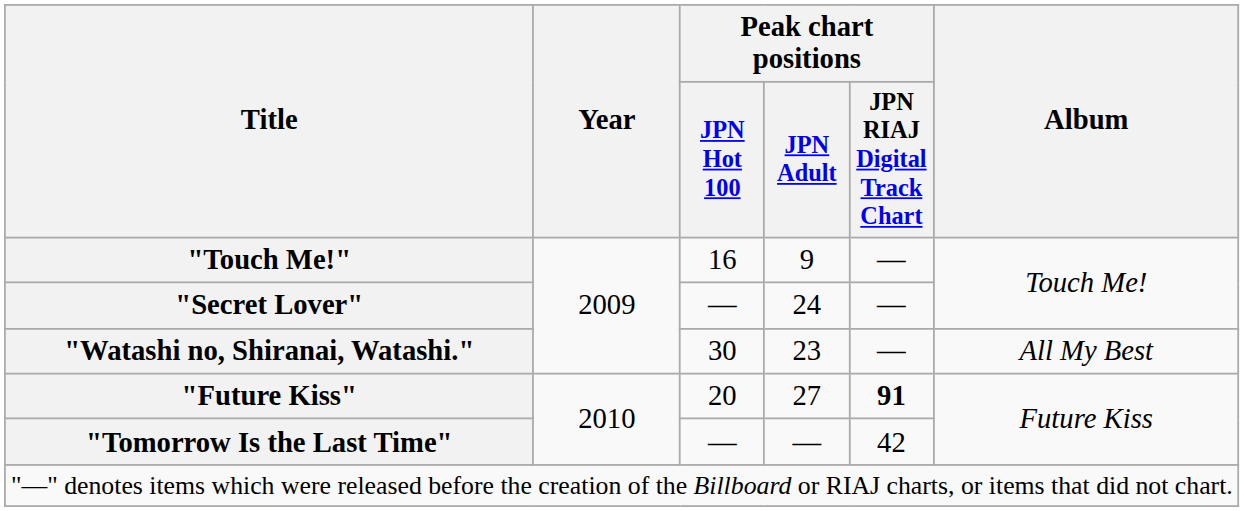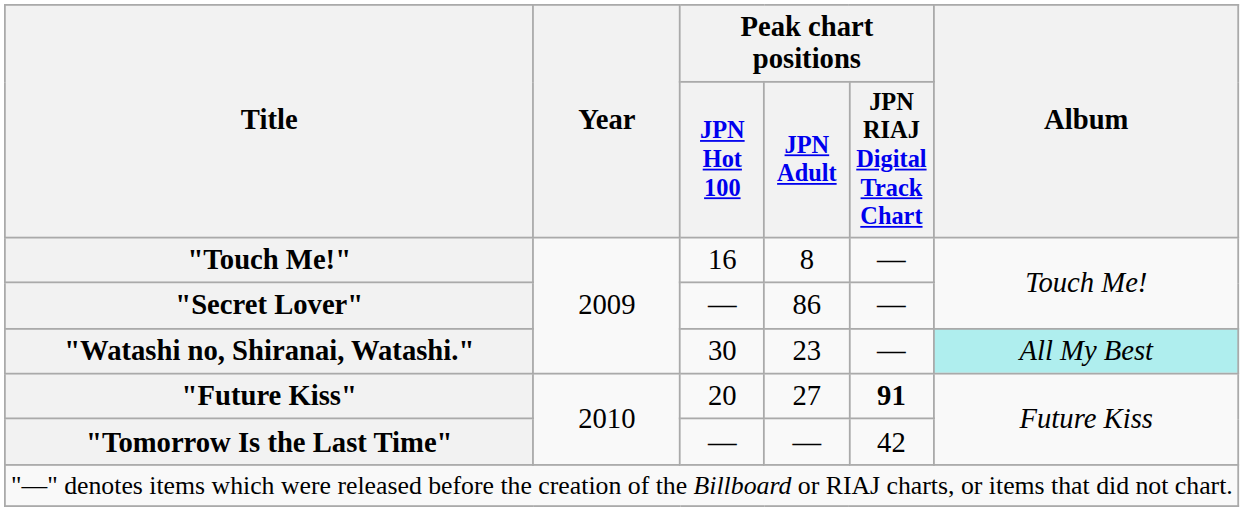 <table class="wikitable plainrowheaders" style="text-align:center;">
 <tr>
 <th scope="col" rowspan="2" style="width:18em;">Title</th>
 <th scope="col" rowspan="2">Year</th>
 <th scope="col" colspan="3">Peak chart positions</th>
 <th scope="col" rowspan="2">Album</th>
 </tr>
 <tr>
 <th style="width:3em;font-size:85%"><a href='#'>JPN Hot 100</a><br></th>
 <th style="width:3em;font-size:85%"><a href='#'>JPN Adult</a><br></th>
 <th style="width:3em;font-size:85%">JPN RIAJ<br><a href='#'>Digital<br>Track<br>Chart</a><br></th>
 </tr>
 <tr>
 <th scope="row">"Touch Me!"</th>
 <td rowspan="3">2009</td>
 <td>16</td>
-<td>9</td>
+<td>8</td>
 <td>—</td>
 <td rowspan="2"><em>Touch Me!</em></td>
 </tr>
 <tr>
 <th scope="row">"Secret Lover"</th>
 <td>—</td>
-<td>24</td>
+<td>86</td>
 <td>—</td>
 </tr>
 <tr>
 <th scope="row">"Watashi no, Shiranai, Watashi."</th>
 <td>30</td>
 <td>23</td>
 <td>—</td>
-<td><em>All My Best</em></td>
+<td style="background: paleturquoise;"><em>All My Best</em></td>
 </tr>
 <tr>
 <th scope="row">"Future Kiss"</th>
 <td rowspan="2">2010</td>
 <td>20</td>
 <td>27</td>
 <td><strong>91</strong></td>
 <td rowspan="2"><em>Future Kiss</em></td>
 </tr>
 <tr>
 <th scope="row">"Tomorrow Is the Last Time"</th>
 <td>—</td>
 <td>—</td>
 <td>42</td>
 </tr>
 <tr>
 <td colspan="11" align="center" style="font-size:90%;">"—" denotes items which were released before the creation of the <em>Billboard</em> or RIAJ charts, or items that did not chart.</td>
 </tr>
 </table>
